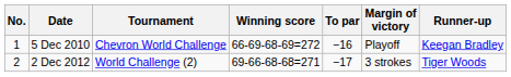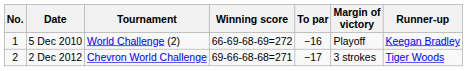 <table class="wikitable" style="font-size:95%;">
 <tr>
 <th>No.</th>
 <th>Date</th>
 <th>Tournament</th>
 <th>Winning score</th>
 <th>To par</th>
 <th>Margin of<br>victory</th>
 <th>Runner-up</th>
 </tr>
 <tr>
 <td align=center>1</td>
 <td align=right>5 Dec 2010</td>
-<td><a href='#'>Chevron World Challenge</a></td>
+<td><a href='#'>World Challenge</a> (2)</td>
 <td align=right>66-69-68-69=272</td>
 <td align=center>−16</td>
 <td>Playoff</td>
 <td> <a href='#'>Keegan Bradley</a></td>
 </tr>
 <tr>
 <td align=center>2</td>
 <td align=right>2 Dec 2012</td>
-<td><a href='#'>World Challenge</a> (2)</td>
+<td><a href='#'>Chevron World Challenge</a></td>
 <td align=right>69-66-68-68=271</td>
 <td align=center>−17</td>
 <td>3 strokes</td>
 <td> <a href='#'>Tiger Woods</a></td>
 </tr>
 </table>
